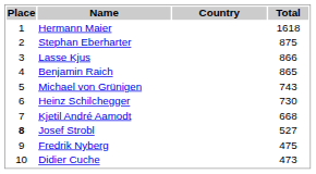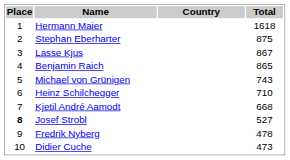 <table border="0" style="border: 1px solid #999; background-color:#FFFFFF; text-align:left; font-size:86%; line-height:15px;">
 <tr align="center" bgcolor="#CCCCCC">
 <th width=35>Place</th>
 <th width=170>Name</th>
 <th width=120>Country</th>
 <th width=50>Total</th>
 </tr>
 <tr>
 <td align=center>1</td>
 <td><a href='#'>Hermann Maier</a></td>
 <td></td>
 <td align=center>1618</td>
 </tr>
 <tr>
 <td align=center>2</td>
 <td><a href='#'>Stephan Eberharter</a></td>
 <td></td>
 <td align=center>875</td>
 </tr>
 <tr>
 <td align=center>3</td>
 <td><a href='#'>Lasse Kjus</a></td>
 <td></td>
-<td align=center>866</td>
+<td align=center>867</td>
 </tr>
 <tr>
 <td align=center>4</td>
 <td><a href='#'>Benjamin Raich</a></td>
 <td></td>
 <td align=center>865</td>
 </tr>
 <tr>
 <td align=center>5</td>
 <td><a href='#'>Michael von Grünigen</a></td>
 <td></td>
 <td align=center>743</td>
 </tr>
 <tr>
 <td align=center>6</td>
 <td><a href='#'>Heinz Schilchegger</a></td>
 <td></td>
-<td align=center>730</td>
+<td align=center>710</td>
 </tr>
 <tr>
 <td align=center>7</td>
 <td><a href='#'>Kjetil André Aamodt</a></td>
 <td></td>
 <td align=center>668</td>
 </tr>
 <tr>
 <td align=center><strong>8</strong></td>
 <td><a href='#'>Josef Strobl</a></td>
 <td></td>
 <td align=center>527</td>
 </tr>
 <tr>
 <td align=center>9</td>
 <td><a href='#'>Fredrik Nyberg</a></td>
 <td></td>
-<td align=center>475</td>
+<td align=center>478</td>
 </tr>
 <tr>
 <td align=center>10</td>
 <td><a href='#'>Didier Cuche</a></td>
 <td></td>
 <td align=center>473</td>
 </tr>
 </table>
